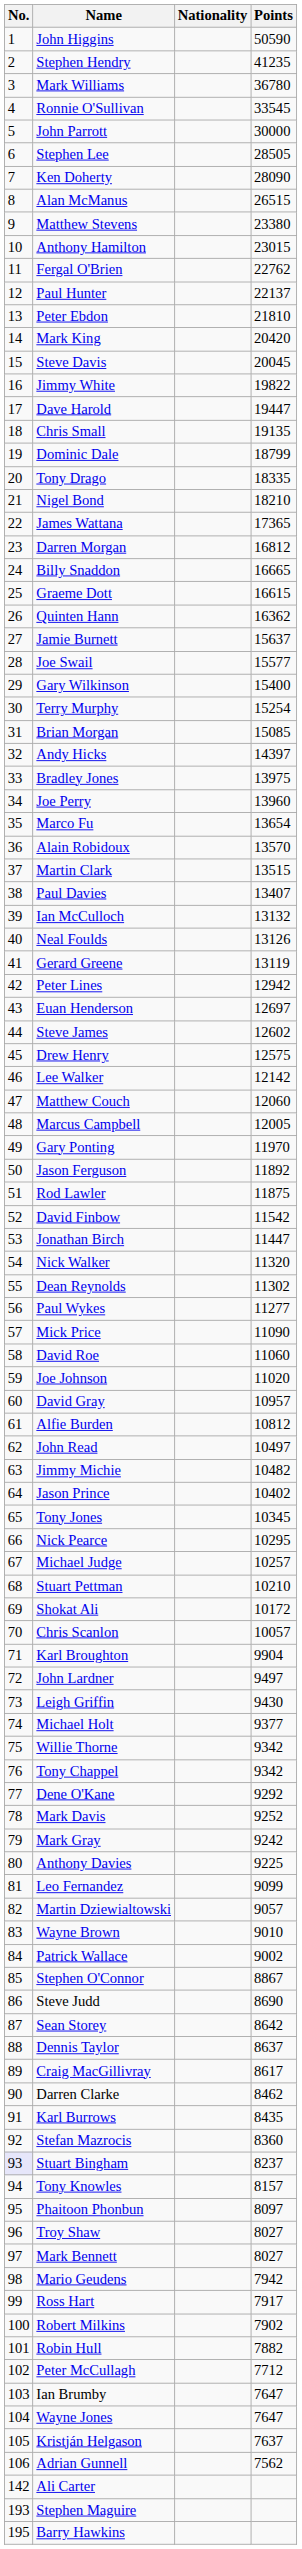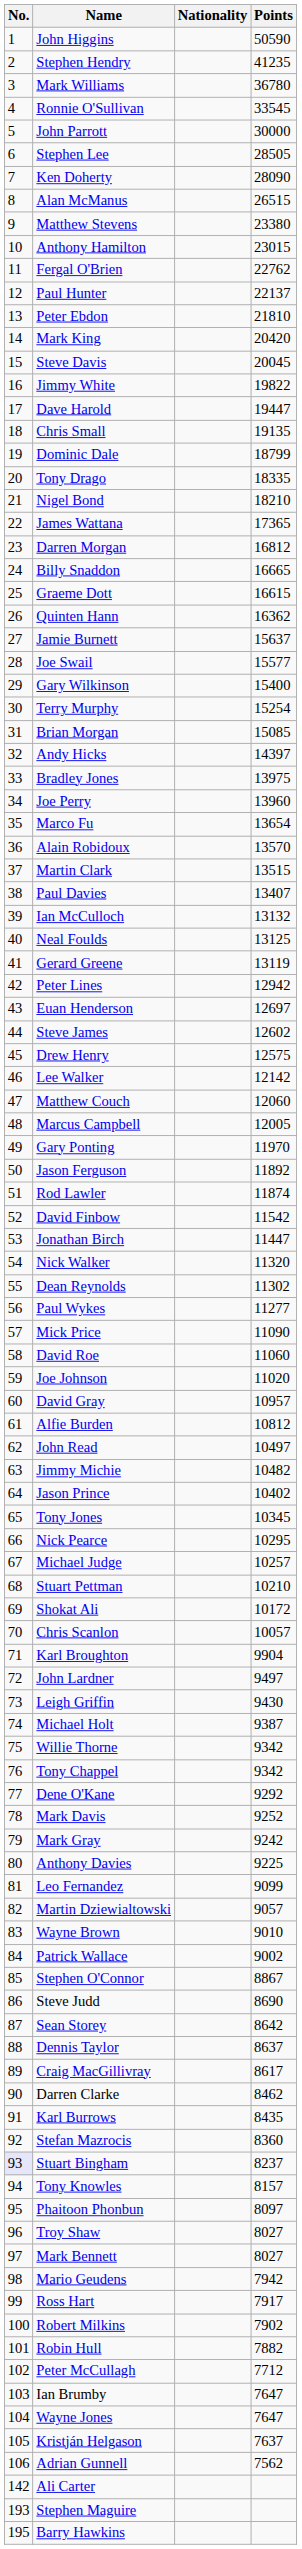 <table class="wikitable">
 <tr>
 <th>No.</th>
 <th align="left">Name</th>
 <th align="left">Nationality</th>
 <th align="left">Points</th>
 </tr>
 <tr>
 <td>1</td>
 <td><a href='#'>John Higgins</a></td>
 <td></td>
 <td>50590</td>
 </tr>
 <tr>
 <td>2</td>
 <td><a href='#'>Stephen Hendry</a></td>
 <td></td>
 <td>41235</td>
 </tr>
 <tr>
 <td>3</td>
 <td><a href='#'>Mark Williams</a></td>
 <td></td>
 <td>36780</td>
 </tr>
 <tr>
 <td>4</td>
 <td><a href='#'>Ronnie O'Sullivan</a></td>
 <td></td>
 <td>33545</td>
 </tr>
 <tr>
 <td>5</td>
 <td><a href='#'>John Parrott</a></td>
 <td></td>
 <td>30000</td>
 </tr>
 <tr>
 <td>6</td>
 <td><a href='#'>Stephen Lee</a></td>
 <td></td>
 <td>28505</td>
 </tr>
 <tr>
 <td>7</td>
 <td><a href='#'>Ken Doherty</a></td>
 <td></td>
 <td>28090</td>
 </tr>
 <tr>
 <td>8</td>
 <td><a href='#'>Alan McManus</a></td>
 <td></td>
 <td>26515</td>
 </tr>
 <tr>
 <td>9</td>
 <td><a href='#'>Matthew Stevens</a></td>
 <td></td>
 <td>23380</td>
 </tr>
 <tr>
 <td>10</td>
 <td><a href='#'>Anthony Hamilton</a></td>
 <td></td>
 <td>23015</td>
 </tr>
 <tr>
 <td>11</td>
 <td><a href='#'>Fergal O'Brien</a></td>
 <td></td>
 <td>22762</td>
 </tr>
 <tr>
 <td>12</td>
 <td><a href='#'>Paul Hunter</a></td>
 <td></td>
 <td>22137</td>
 </tr>
 <tr>
 <td>13</td>
 <td><a href='#'>Peter Ebdon</a></td>
 <td></td>
 <td>21810</td>
 </tr>
 <tr>
 <td>14</td>
 <td><a href='#'>Mark King</a></td>
 <td></td>
 <td>20420</td>
 </tr>
 <tr>
 <td>15</td>
 <td><a href='#'>Steve Davis</a></td>
 <td></td>
 <td>20045</td>
 </tr>
 <tr>
 <td>16</td>
 <td><a href='#'>Jimmy White</a></td>
 <td></td>
 <td>19822</td>
 </tr>
 <tr>
 <td>17</td>
 <td><a href='#'>Dave Harold</a></td>
 <td></td>
 <td>19447</td>
 </tr>
 <tr>
 <td>18</td>
 <td><a href='#'>Chris Small</a></td>
 <td></td>
 <td>19135</td>
 </tr>
 <tr>
 <td>19</td>
 <td><a href='#'>Dominic Dale</a></td>
 <td></td>
 <td>18799</td>
 </tr>
 <tr>
 <td>20</td>
 <td><a href='#'>Tony Drago</a></td>
 <td></td>
 <td>18335</td>
 </tr>
 <tr>
 <td>21</td>
 <td><a href='#'>Nigel Bond</a></td>
 <td></td>
 <td>18210</td>
 </tr>
 <tr>
 <td>22</td>
 <td><a href='#'>James Wattana</a></td>
 <td></td>
 <td>17365</td>
 </tr>
 <tr>
 <td>23</td>
 <td><a href='#'>Darren Morgan</a></td>
 <td></td>
 <td>16812</td>
 </tr>
 <tr>
 <td>24</td>
 <td><a href='#'>Billy Snaddon</a></td>
 <td></td>
 <td>16665</td>
 </tr>
 <tr>
 <td>25</td>
 <td><a href='#'>Graeme Dott</a></td>
 <td></td>
 <td>16615</td>
 </tr>
 <tr>
 <td>26</td>
 <td><a href='#'>Quinten Hann</a></td>
 <td></td>
 <td>16362</td>
 </tr>
 <tr>
 <td>27</td>
 <td><a href='#'>Jamie Burnett</a></td>
 <td></td>
 <td>15637</td>
 </tr>
 <tr>
 <td>28</td>
 <td><a href='#'>Joe Swail</a></td>
 <td></td>
 <td>15577</td>
 </tr>
 <tr>
 <td>29</td>
 <td><a href='#'>Gary Wilkinson</a></td>
 <td></td>
 <td>15400</td>
 </tr>
 <tr>
 <td>30</td>
 <td><a href='#'>Terry Murphy</a></td>
 <td></td>
 <td>15254</td>
 </tr>
 <tr>
 <td>31</td>
 <td><a href='#'>Brian Morgan</a></td>
 <td></td>
 <td>15085</td>
 </tr>
 <tr>
 <td>32</td>
 <td><a href='#'>Andy Hicks</a></td>
 <td></td>
 <td>14397</td>
 </tr>
 <tr>
 <td>33</td>
 <td><a href='#'>Bradley Jones</a></td>
 <td></td>
 <td>13975</td>
 </tr>
 <tr>
 <td>34</td>
 <td><a href='#'>Joe Perry</a></td>
 <td></td>
 <td>13960</td>
 </tr>
 <tr>
 <td>35</td>
 <td><a href='#'>Marco Fu</a></td>
 <td></td>
 <td>13654</td>
 </tr>
 <tr>
 <td>36</td>
 <td><a href='#'>Alain Robidoux</a></td>
 <td></td>
 <td>13570</td>
 </tr>
 <tr>
 <td>37</td>
 <td><a href='#'>Martin Clark</a></td>
 <td></td>
 <td>13515</td>
 </tr>
 <tr>
 <td>38</td>
 <td><a href='#'>Paul Davies</a></td>
 <td></td>
 <td>13407</td>
 </tr>
 <tr>
 <td>39</td>
 <td><a href='#'>Ian McCulloch</a></td>
 <td></td>
 <td>13132</td>
 </tr>
 <tr>
 <td>40</td>
 <td><a href='#'>Neal Foulds</a></td>
 <td></td>
-<td>13126</td>
+<td>13125</td>
 </tr>
 <tr>
 <td>41</td>
 <td><a href='#'>Gerard Greene</a></td>
 <td></td>
 <td>13119</td>
 </tr>
 <tr>
 <td>42</td>
 <td><a href='#'>Peter Lines</a></td>
 <td></td>
 <td>12942</td>
 </tr>
 <tr>
 <td>43</td>
 <td><a href='#'>Euan Henderson</a></td>
 <td></td>
 <td>12697</td>
 </tr>
 <tr>
 <td>44</td>
 <td><a href='#'>Steve James</a></td>
 <td></td>
 <td>12602</td>
 </tr>
 <tr>
 <td>45</td>
 <td><a href='#'>Drew Henry</a></td>
 <td></td>
 <td>12575</td>
 </tr>
 <tr>
 <td>46</td>
 <td><a href='#'>Lee Walker</a></td>
 <td></td>
 <td>12142</td>
 </tr>
 <tr>
 <td>47</td>
 <td><a href='#'>Matthew Couch</a></td>
 <td></td>
 <td>12060</td>
 </tr>
 <tr>
 <td>48</td>
 <td><a href='#'>Marcus Campbell</a></td>
 <td></td>
 <td>12005</td>
 </tr>
 <tr>
 <td>49</td>
 <td><a href='#'>Gary Ponting</a></td>
 <td></td>
 <td>11970</td>
 </tr>
 <tr>
 <td>50</td>
 <td><a href='#'>Jason Ferguson</a></td>
 <td></td>
 <td>11892</td>
 </tr>
 <tr>
 <td>51</td>
 <td><a href='#'>Rod Lawler</a></td>
 <td></td>
-<td>11875</td>
+<td>11874</td>
 </tr>
 <tr>
 <td>52</td>
 <td><a href='#'>David Finbow</a></td>
 <td></td>
 <td>11542</td>
 </tr>
 <tr>
 <td>53</td>
 <td><a href='#'>Jonathan Birch</a></td>
 <td></td>
 <td>11447</td>
 </tr>
 <tr>
 <td>54</td>
 <td><a href='#'>Nick Walker</a></td>
 <td></td>
 <td>11320</td>
 </tr>
 <tr>
 <td>55</td>
 <td><a href='#'>Dean Reynolds</a></td>
 <td></td>
 <td>11302</td>
 </tr>
 <tr>
 <td>56</td>
 <td><a href='#'>Paul Wykes</a></td>
 <td></td>
 <td>11277</td>
 </tr>
 <tr>
 <td>57</td>
 <td><a href='#'>Mick Price</a></td>
 <td></td>
 <td>11090</td>
 </tr>
 <tr>
 <td>58</td>
 <td><a href='#'>David Roe</a></td>
 <td></td>
 <td>11060</td>
 </tr>
 <tr>
 <td>59</td>
 <td><a href='#'>Joe Johnson</a></td>
 <td></td>
 <td>11020</td>
 </tr>
 <tr>
 <td>60</td>
 <td><a href='#'>David Gray</a></td>
 <td></td>
 <td>10957</td>
 </tr>
 <tr>
 <td>61</td>
 <td><a href='#'>Alfie Burden</a></td>
 <td></td>
 <td>10812</td>
 </tr>
 <tr>
 <td>62</td>
 <td><a href='#'>John Read</a></td>
 <td></td>
 <td>10497</td>
 </tr>
 <tr>
 <td>63</td>
 <td><a href='#'>Jimmy Michie</a></td>
 <td></td>
 <td>10482</td>
 </tr>
 <tr>
 <td>64</td>
 <td><a href='#'>Jason Prince</a></td>
 <td></td>
 <td>10402</td>
 </tr>
 <tr>
 <td>65</td>
 <td><a href='#'>Tony Jones</a></td>
 <td></td>
 <td>10345</td>
 </tr>
 <tr>
 <td>66</td>
 <td><a href='#'>Nick Pearce</a></td>
 <td></td>
 <td>10295</td>
 </tr>
 <tr>
 <td>67</td>
 <td><a href='#'>Michael Judge</a></td>
 <td></td>
 <td>10257</td>
 </tr>
 <tr>
 <td>68</td>
 <td><a href='#'>Stuart Pettman</a></td>
 <td></td>
 <td>10210</td>
 </tr>
 <tr>
 <td>69</td>
 <td><a href='#'>Shokat Ali</a></td>
 <td></td>
 <td>10172</td>
 </tr>
 <tr>
 <td>70</td>
 <td><a href='#'>Chris Scanlon</a></td>
 <td></td>
 <td>10057</td>
 </tr>
 <tr>
 <td>71</td>
 <td><a href='#'>Karl Broughton</a></td>
 <td></td>
 <td>9904</td>
 </tr>
 <tr>
 <td>72</td>
 <td><a href='#'>John Lardner</a></td>
 <td></td>
 <td>9497</td>
 </tr>
 <tr>
 <td>73</td>
 <td><a href='#'>Leigh Griffin</a></td>
 <td></td>
 <td>9430</td>
 </tr>
 <tr>
 <td>74</td>
 <td><a href='#'>Michael Holt</a></td>
 <td></td>
-<td>9377</td>
+<td>9387</td>
 </tr>
 <tr>
 <td>75</td>
 <td><a href='#'>Willie Thorne</a></td>
 <td></td>
 <td>9342</td>
 </tr>
 <tr>
 <td>76</td>
 <td><a href='#'>Tony Chappel</a></td>
 <td></td>
 <td>9342</td>
 </tr>
 <tr>
 <td>77</td>
 <td><a href='#'>Dene O'Kane</a></td>
 <td></td>
 <td>9292</td>
 </tr>
 <tr>
 <td>78</td>
 <td><a href='#'>Mark Davis</a></td>
 <td></td>
 <td>9252</td>
 </tr>
 <tr>
 <td>79</td>
 <td><a href='#'>Mark Gray</a></td>
 <td></td>
 <td>9242</td>
 </tr>
 <tr>
 <td>80</td>
 <td><a href='#'>Anthony Davies</a></td>
 <td></td>
 <td>9225</td>
 </tr>
 <tr>
 <td>81</td>
 <td><a href='#'>Leo Fernandez</a></td>
 <td></td>
 <td>9099</td>
 </tr>
 <tr>
 <td>82</td>
 <td><a href='#'>Martin Dziewialtowski</a></td>
 <td></td>
 <td>9057</td>
 </tr>
 <tr>
 <td>83</td>
 <td><a href='#'>Wayne Brown</a></td>
 <td></td>
 <td>9010</td>
 </tr>
 <tr>
 <td>84</td>
 <td><a href='#'>Patrick Wallace</a></td>
 <td></td>
 <td>9002</td>
 </tr>
 <tr>
 <td>85</td>
 <td><a href='#'>Stephen O'Connor</a></td>
 <td></td>
 <td>8867</td>
 </tr>
 <tr>
 <td>86</td>
 <td>Steve Judd</td>
 <td></td>
 <td>8690</td>
 </tr>
 <tr>
 <td>87</td>
 <td><a href='#'>Sean Storey</a></td>
 <td></td>
 <td>8642</td>
 </tr>
 <tr>
 <td>88</td>
 <td><a href='#'>Dennis Taylor</a></td>
 <td></td>
 <td>8637</td>
 </tr>
 <tr>
 <td>89</td>
 <td><a href='#'>Craig MacGillivray</a></td>
 <td></td>
 <td>8617</td>
 </tr>
 <tr>
 <td>90</td>
 <td>Darren Clarke</td>
 <td></td>
 <td>8462</td>
 </tr>
 <tr>
 <td>91</td>
 <td><a href='#'>Karl Burrows</a></td>
 <td></td>
 <td>8435</td>
 </tr>
 <tr>
 <td>92</td>
 <td><a href='#'>Stefan Mazrocis</a></td>
 <td></td>
 <td>8360</td>
 </tr>
 <tr>
 <td style="background: lavender;">93</td>
 <td><a href='#'>Stuart Bingham</a></td>
 <td></td>
 <td>8237</td>
 </tr>
 <tr>
 <td>94</td>
 <td><a href='#'>Tony Knowles</a></td>
 <td></td>
 <td>8157</td>
 </tr>
 <tr>
 <td>95</td>
 <td><a href='#'>Phaitoon Phonbun</a></td>
 <td></td>
 <td>8097</td>
 </tr>
 <tr>
 <td>96</td>
 <td><a href='#'>Troy Shaw</a></td>
 <td></td>
 <td>8027</td>
 </tr>
 <tr>
 <td>97</td>
 <td><a href='#'>Mark Bennett</a></td>
 <td></td>
 <td>8027</td>
 </tr>
 <tr>
 <td>98</td>
 <td><a href='#'>Mario Geudens</a></td>
 <td></td>
 <td>7942</td>
 </tr>
 <tr>
 <td>99</td>
 <td><a href='#'>Ross Hart</a></td>
 <td></td>
 <td>7917</td>
 </tr>
 <tr>
 <td>100</td>
 <td><a href='#'>Robert Milkins</a></td>
 <td></td>
 <td>7902</td>
 </tr>
 <tr>
 <td>101</td>
 <td><a href='#'>Robin Hull</a></td>
 <td></td>
 <td>7882</td>
 </tr>
 <tr>
 <td>102</td>
 <td><a href='#'>Peter McCullagh</a></td>
 <td></td>
 <td>7712</td>
 </tr>
 <tr>
 <td>103</td>
 <td>Ian Brumby</td>
 <td></td>
 <td>7647</td>
 </tr>
 <tr>
 <td>104</td>
 <td><a href='#'>Wayne Jones</a></td>
 <td></td>
 <td>7647</td>
 </tr>
 <tr>
 <td>105</td>
 <td><a href='#'>Kristján Helgason</a></td>
 <td></td>
 <td>7637</td>
 </tr>
 <tr>
 <td>106</td>
 <td><a href='#'>Adrian Gunnell</a></td>
 <td></td>
 <td>7562</td>
 </tr>
 <tr>
 <td>142</td>
 <td><a href='#'>Ali Carter</a></td>
 <td></td>
 <td></td>
 </tr>
 <tr>
 <td>193</td>
 <td><a href='#'>Stephen Maguire</a></td>
 <td></td>
 <td></td>
 </tr>
 <tr>
 <td>195</td>
 <td><a href='#'>Barry Hawkins</a></td>
 <td></td>
 <td></td>
 </tr>
 </table>
